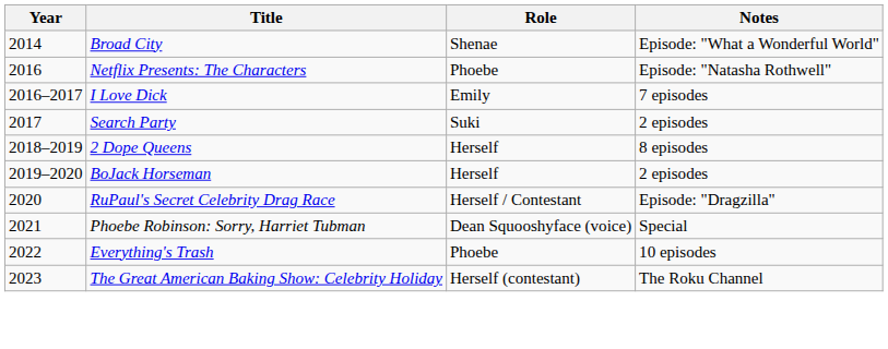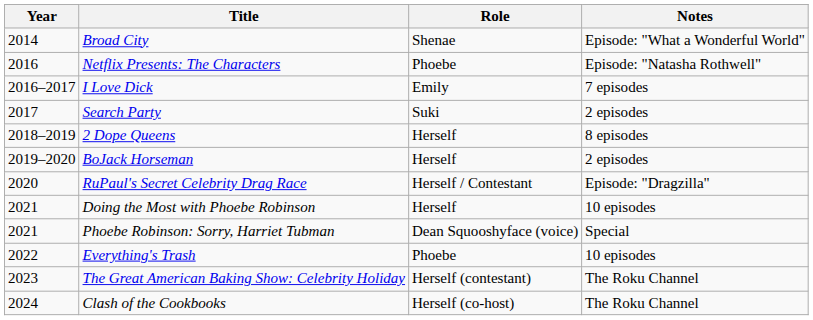 <table class="wikitable sortable">
 <tr>
 <th>Year</th>
 <th>Title</th>
 <th>Role</th>
 <th class="unsortable">Notes</th>
 </tr>
 <tr>
 <td>2014</td>
 <td><em><a href='#'>Broad City</a></em></td>
 <td>Shenae</td>
 <td>Episode: "What a Wonderful World"</td>
 </tr>
 <tr>
 <td>2016</td>
 <td><em><a href='#'>Netflix Presents: The Characters</a></em></td>
 <td>Phoebe</td>
 <td>Episode: "Natasha Rothwell"</td>
 </tr>
 <tr>
 <td>2016–2017</td>
 <td><em><a href='#'>I Love Dick</a></em></td>
 <td>Emily</td>
 <td>7 episodes</td>
 </tr>
 <tr>
 <td>2017</td>
 <td><em><a href='#'>Search Party</a></em></td>
 <td>Suki</td>
 <td>2 episodes</td>
 </tr>
 <tr>
 <td>2018–2019</td>
 <td><em><a href='#'>2 Dope Queens</a></em></td>
 <td>Herself</td>
 <td>8 episodes</td>
 </tr>
 <tr>
 <td>2019–2020</td>
 <td><em><a href='#'>BoJack Horseman</a></em></td>
 <td>Herself</td>
 <td>2 episodes</td>
 </tr>
 <tr>
 <td>2020</td>
 <td><em><a href='#'>RuPaul's Secret Celebrity Drag Race</a></em></td>
 <td>Herself / Contestant</td>
 <td>Episode: "Dragzilla"</td>
 </tr>
 <tr>
 <td>2021</td>
+<td><em>Doing the Most with Phoebe Robinson</em></td>
+<td>Herself</td>
+<td>10 episodes</td>
+</tr>
+<tr>
+<td>2021</td>
 <td><em>Phoebe Robinson: Sorry, Harriet Tubman</em></td>
 <td>Dean Squooshyface (voice)</td>
 <td>Special</td>
 </tr>
 <tr>
 <td>2022</td>
 <td><em><a href='#'>Everything's Trash</a></em></td>
 <td>Phoebe</td>
 <td>10 episodes</td>
 </tr>
 <tr>
 <td>2023</td>
 <td><em><a href='#'>The Great American Baking Show: Celebrity Holiday</a></em></td>
 <td>Herself (contestant)</td>
 <td>The Roku Channel</td>
 </tr>
+<tr>
+<td>2024</td>
+<td><em>Clash of the Cookbooks</em></td>
+<td>Herself (co-host)</td>
+<td>The Roku Channel</td>
+</tr>
 </table>
